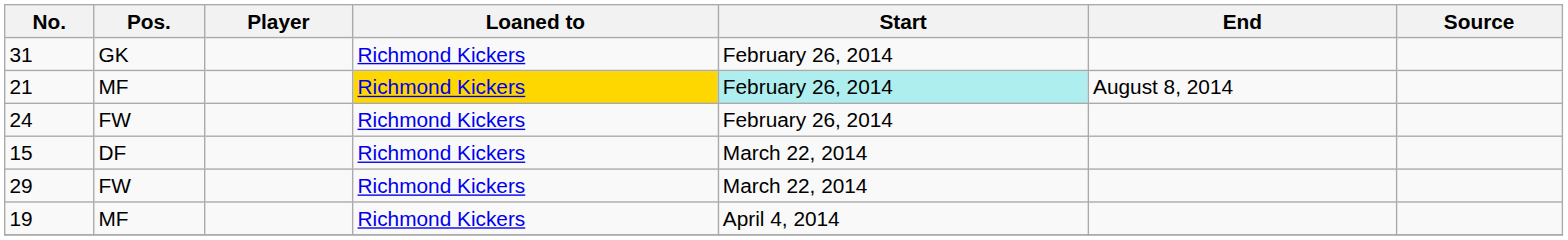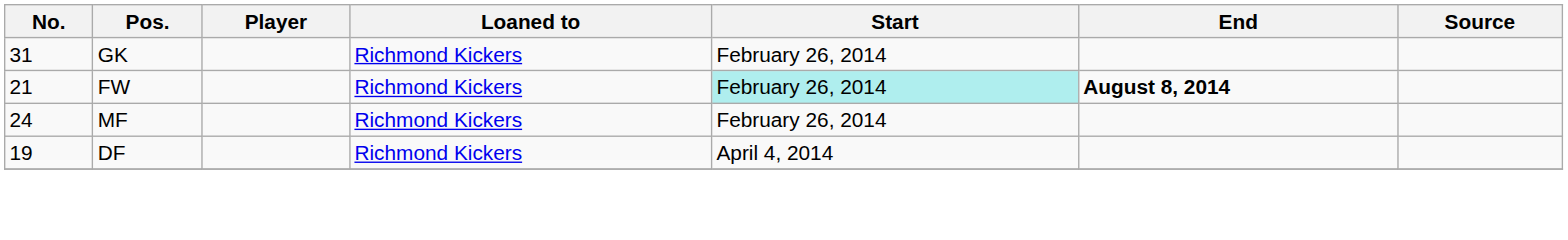 <table class="wikitable sortable" style="width:90%; text-align:center; font-size:95%; text-align:left;">
 <tr>
 <th><strong>No.</strong></th>
 <th><strong>Pos.</strong></th>
 <th><strong>Player</strong></th>
 <th><strong>Loaned to</strong></th>
 <th><strong>Start</strong></th>
 <th><strong>End</strong></th>
 <th><strong>Source</strong></th>
 </tr>
 <tr>
 <td>31</td>
 <td>GK</td>
 <td></td>
 <td> <a href='#'>Richmond Kickers</a></td>
 <td>February 26, 2014</td>
 <td></td>
 <td></td>
 </tr>
 <tr>
 <td>21</td>
-<td>MF</td>
+<td>FW</td>
 <td></td>
-<td style="background: gold;"> <a href='#'>Richmond Kickers</a></td>
+<td> <a href='#'>Richmond Kickers</a></td>
 <td style="background: paleturquoise;">February 26, 2014</td>
-<td>August 8, 2014</td>
+<td><strong>August 8, 2014</strong></td>
 <td></td>
 </tr>
 <tr>
 <td>24</td>
-<td>FW</td>
+<td>MF</td>
 <td></td>
 <td> <a href='#'>Richmond Kickers</a></td>
 <td>February 26, 2014</td>
 <td></td>
 <td></td>
 </tr>
 <tr>
-<td>15</td>
+<td>19</td>
 <td>DF</td>
-<td></td>
-<td> <a href='#'>Richmond Kickers</a></td>
-<td>March 22, 2014</td>
-<td></td>
-<td></td>
-</tr>
-<tr>
-<td>29</td>
-<td>FW</td>
-<td></td>
-<td> <a href='#'>Richmond Kickers</a></td>
-<td>March 22, 2014</td>
-<td></td>
-<td></td>
-</tr>
-<tr>
-<td>19</td>
-<td>MF</td>
 <td></td>
 <td> <a href='#'>Richmond Kickers</a></td>
 <td>April 4, 2014</td>
 <td></td>
 <td></td>
 </tr>
 <tr>
 </tr>
 </table>
